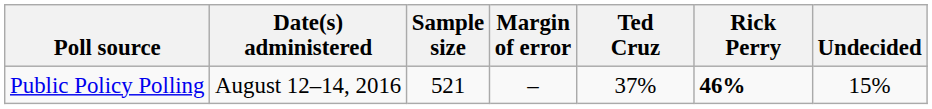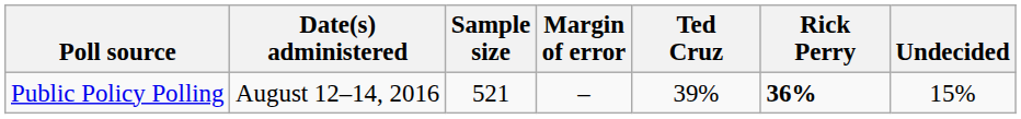 <table class="wikitable">
 <tr valign=bottom>
 <th>Poll source</th>
 <th>Date(s)<br>administered</th>
 <th>Sample<br>size</th>
 <th>Margin<br>of error</th>
 <th style="width:75px;">Ted<br>Cruz</th>
 <th style="width:75px;">Rick<br>Perry</th>
 <th>Undecided</th>
 </tr>
 <tr>
 <td><a href='#'>Public Policy Polling</a></td>
 <td align=center>August 12–14, 2016</td>
 <td align=center>521</td>
 <td align=center>–</td>
-<td align=center>37%</td>
-<td><strong>46%</strong></td>
+<td align=center>39%</td>
+<td><strong>36%</strong></td>
 <td align=center>15%</td>
 </tr>
 </table>
